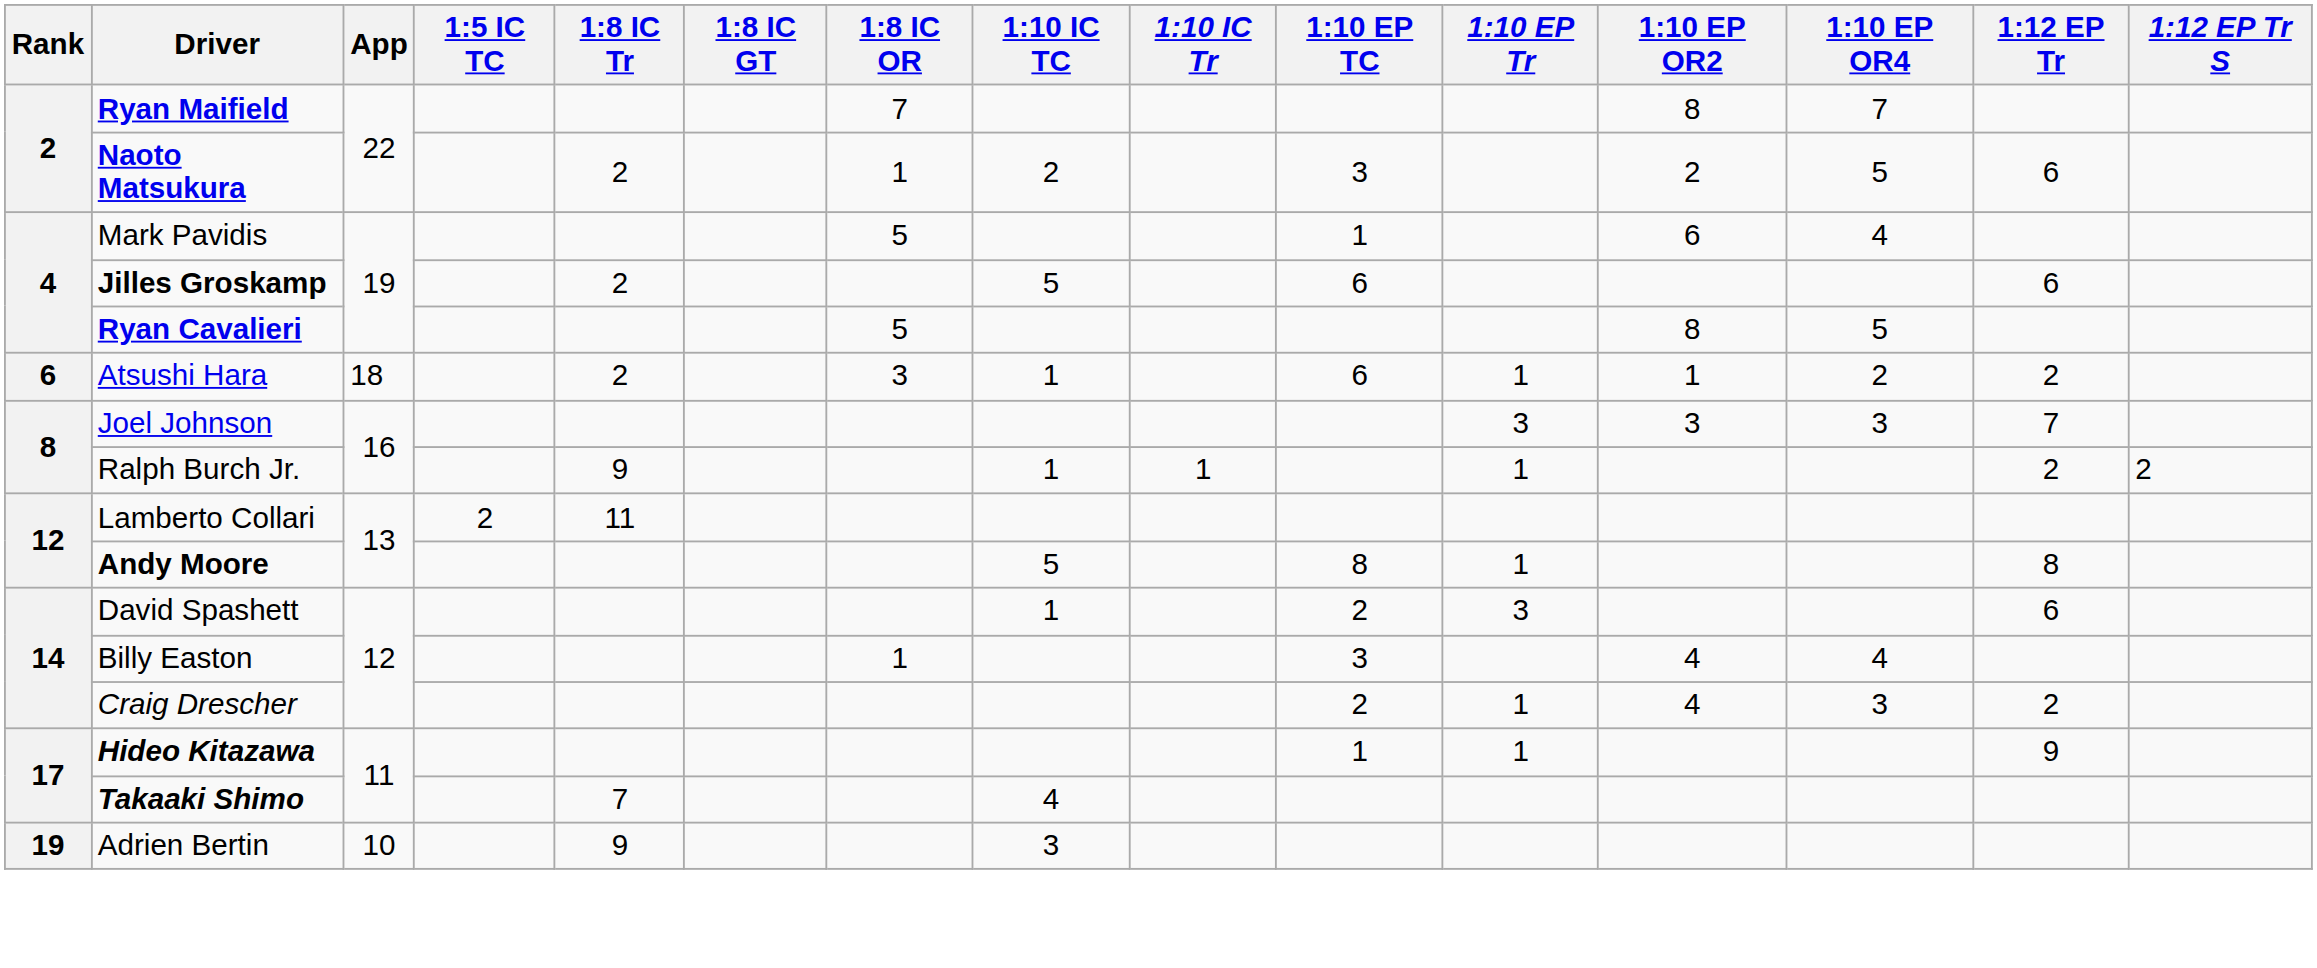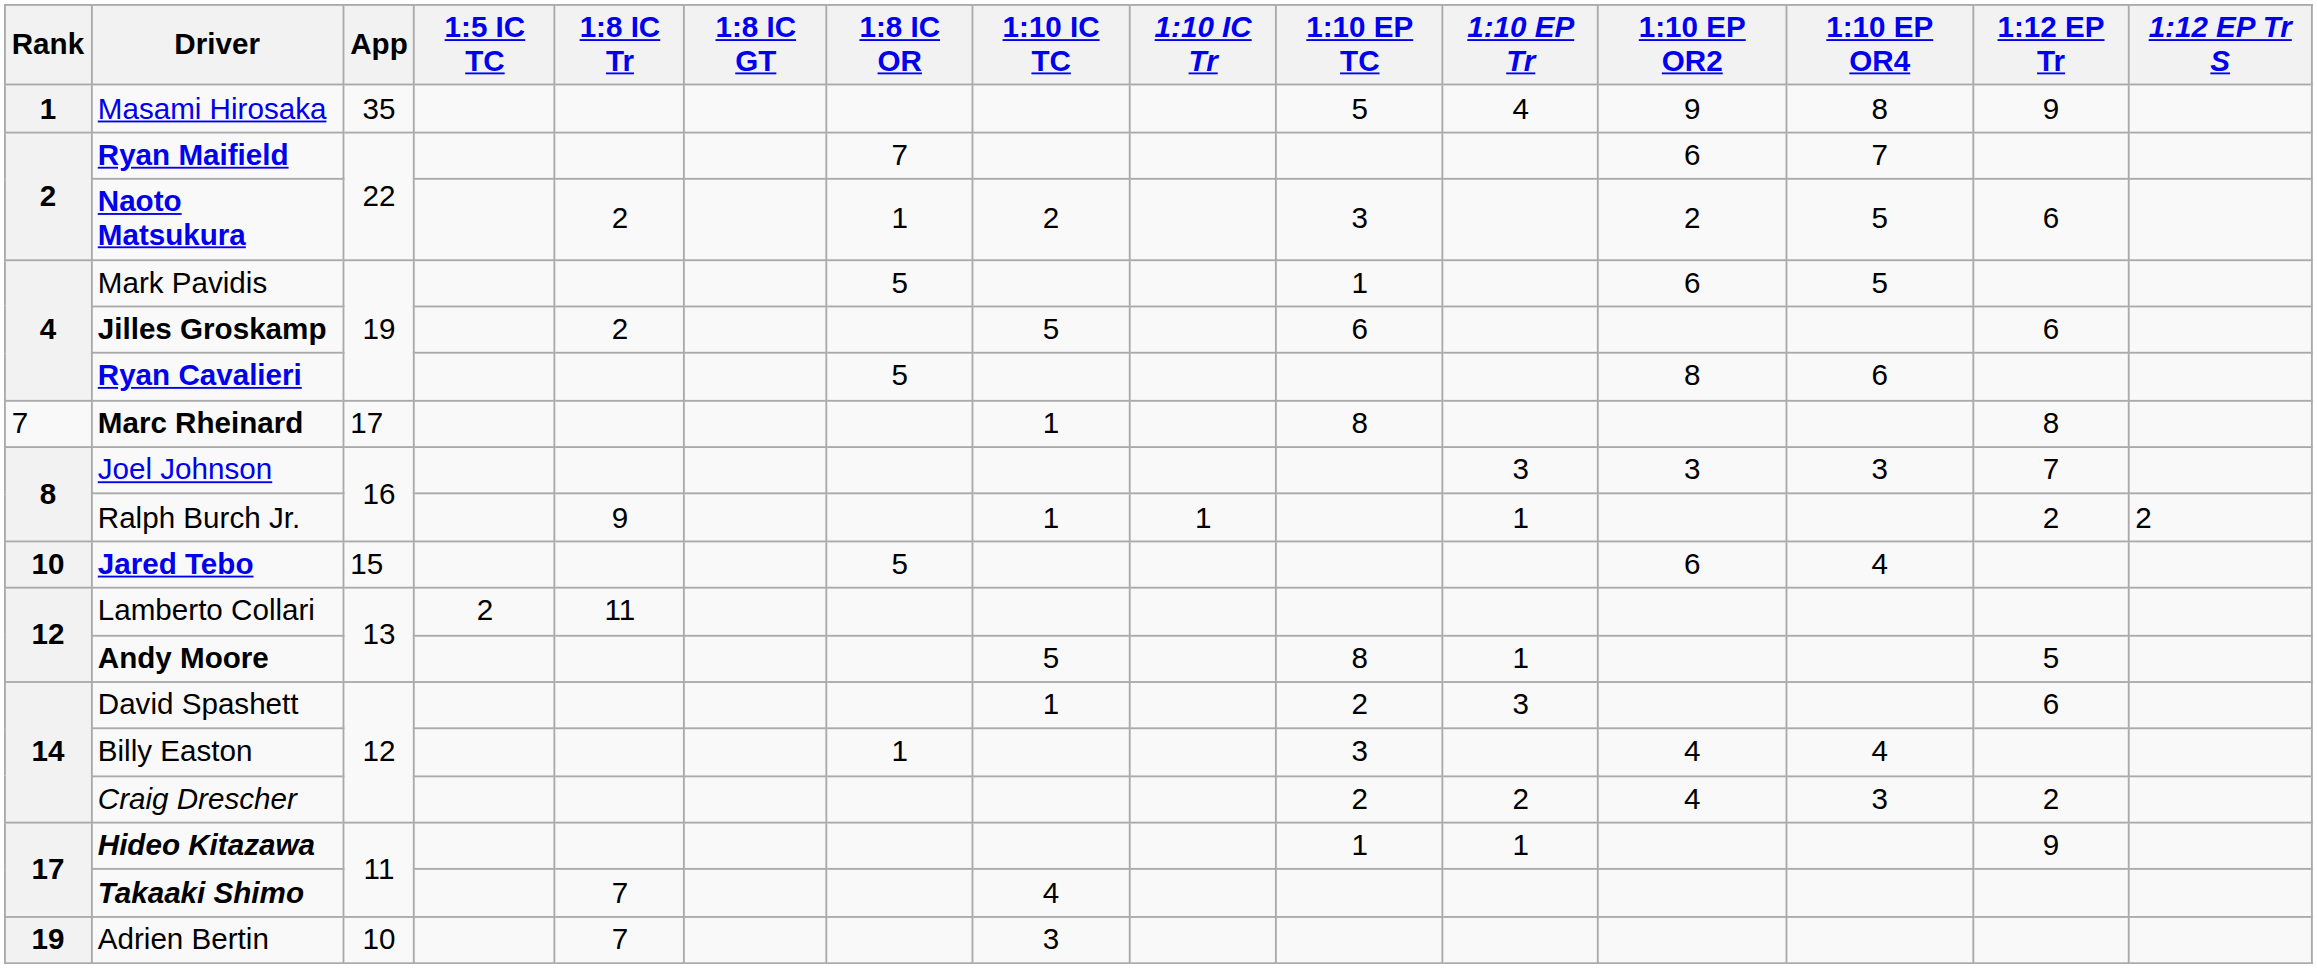 <table class="wikitable">
 <tr>
 <th>Rank</th>
 <th>Driver</th>
 <th>App</th>
 <th><a href='#'>1:5 IC TC</a></th>
 <th><a href='#'>1:8 IC Tr</a></th>
 <th><a href='#'>1:8 IC GT</a></th>
 <th><a href='#'>1:8 IC OR</a></th>
 <th><a href='#'>1:10 IC TC</a></th>
 <th><a href='#'><em>1:10 IC Tr</em></a></th>
 <th><a href='#'>1:10 EP TC</a></th>
 <th><a href='#'><em>1:10 EP Tr</em></a></th>
 <th><a href='#'>1:10 EP OR2</a></th>
 <th><a href='#'>1:10 EP OR4</a></th>
 <th><a href='#'>1:12 EP Tr</a></th>
 <th><a href='#'><em>1:12 EP Tr S</em></a></th>
 </tr>
 <tr>
+<th>1</th>
+<td> <a href='#'>Masami Hirosaka</a></td>
+<td style="text-align:center;">35</td>
+<td style="text-align:center;"></td>
+<td style="text-align:center;"></td>
+<td></td>
+<td style="text-align:center;"></td>
+<td style="text-align:center;"></td>
+<td style="text-align:center;"></td>
+<td style="text-align:center;">5</td>
+<td style="text-align:center;">4</td>
+<td style="text-align:center;">9</td>
+<td style="text-align:center;">8</td>
+<td style="text-align:center;">9</td>
+<td></td>
+</tr>
+<tr>
 <th rowspan="2">2</th>
 <td> <strong><a href='#'>Ryan Maifield</a></strong></td>
 <td rowspan="2" style="text-align:center;">22</td>
 <td style="text-align:center;"></td>
 <td style="text-align:center;"></td>
 <td></td>
 <td style="text-align:center;">7</td>
 <td style="text-align:center;"></td>
 <td style="text-align:center;"></td>
 <td style="text-align:center;"></td>
 <td style="text-align:center;"></td>
-<td style="text-align:center;">8</td>
+<td style="text-align:center;">6</td>
 <td style="text-align:center;">7</td>
 <td style="text-align:center;"></td>
 <td></td>
 </tr>
 <tr>
 <td> <strong><a href='#'>Naoto Matsukura</a></strong></td>
 <td style="text-align:center;"></td>
 <td style="text-align:center;">2</td>
 <td></td>
 <td style="text-align:center;">1</td>
 <td style="text-align:center;">2</td>
 <td style="text-align:center;"></td>
 <td style="text-align:center;">3</td>
 <td style="text-align:center;"></td>
 <td style="text-align:center;">2</td>
 <td style="text-align:center;">5</td>
 <td style="text-align:center;">6</td>
 <td></td>
 </tr>
 <tr>
 <th rowspan="3">4</th>
 <td> Mark Pavidis</td>
 <td rowspan="3" style="text-align:center;">19</td>
 <td style="text-align:center;"></td>
 <td style="text-align:center;"></td>
 <td></td>
 <td style="text-align:center;">5</td>
 <td style="text-align:center;"></td>
 <td style="text-align:center;"></td>
 <td style="text-align:center;">1</td>
 <td style="text-align:center;"></td>
 <td style="text-align:center;">6</td>
-<td style="text-align:center;">4</td>
+<td style="text-align:center;">5</td>
 <td style="text-align:center;"></td>
 <td></td>
 </tr>
 <tr>
 <td> <strong>Jilles Groskamp</strong></td>
 <td style="text-align:center;"></td>
 <td style="text-align:center;">2</td>
 <td></td>
 <td style="text-align:center;"></td>
 <td style="text-align:center;">5</td>
 <td style="text-align:center;"></td>
 <td style="text-align:center;">6</td>
 <td style="text-align:center;"></td>
 <td style="text-align:center;"></td>
 <td style="text-align:center;"></td>
 <td style="text-align:center;">6</td>
 <td></td>
 </tr>
 <tr>
 <td> <strong><a href='#'>Ryan Cavalieri</a></strong></td>
 <td style="text-align:center;"></td>
 <td style="text-align:center;"></td>
 <td></td>
 <td style="text-align:center;">5</td>
 <td style="text-align:center;"></td>
 <td style="text-align:center;"></td>
 <td style="text-align:center;"></td>
 <td style="text-align:center;"></td>
 <td style="text-align:center;">8</td>
-<td style="text-align:center;">5</td>
+<td style="text-align:center;">6</td>
 <td style="text-align:center;"></td>
 <td></td>
 </tr>
 <tr>
-<th>6</th>
-<td> <a href='#'>Atsushi Hara</a></td>
-<td>18</td>
+<td>7</td>
+<td> <strong>Marc Rheinard</strong></td>
+<td>17</td>
 <td style="text-align:center;"></td>
-<td style="text-align:center;">2</td>
+<td style="text-align:center;"></td>
 <td></td>
-<td style="text-align:center;">3</td>
+<td style="text-align:center;"></td>
 <td style="text-align:center;">1</td>
 <td style="text-align:center;"></td>
-<td style="text-align:center;">6</td>
-<td style="text-align:center;">1</td>
-<td style="text-align:center;">1</td>
-<td style="text-align:center;">2</td>
-<td style="text-align:center;">2</td>
+<td style="text-align:center;">8</td>
+<td style="text-align:center;"></td>
+<td style="text-align:center;"></td>
+<td style="text-align:center;"></td>
+<td style="text-align:center;">8</td>
 <td></td>
 </tr>
 <tr>
 <th rowspan="2">8</th>
 <td> <a href='#'>Joel Johnson</a></td>
 <td rowspan="2" style="text-align:center;">16</td>
 <td style="text-align:center;"></td>
 <td style="text-align:center;"></td>
 <td></td>
 <td style="text-align:center;"></td>
 <td style="text-align:center;"></td>
 <td style="text-align:center;"></td>
 <td style="text-align:center;"></td>
 <td style="text-align:center;">3</td>
 <td style="text-align:center;">3</td>
 <td style="text-align:center;">3</td>
 <td style="text-align:center;">7</td>
 <td></td>
 </tr>
 <tr>
 <td> Ralph Burch Jr.</td>
 <td style="text-align:center;"></td>
 <td style="text-align:center;">9</td>
 <td></td>
 <td style="text-align:center;"></td>
 <td style="text-align:center;">1</td>
 <td style="text-align:center;">1</td>
 <td style="text-align:center;"></td>
 <td style="text-align:center;">1</td>
 <td style="text-align:center;"></td>
 <td style="text-align:center;"></td>
 <td style="text-align:center;">2</td>
 <td>2</td>
 </tr>
 <tr>
+<th>10</th>
+<td> <strong><a href='#'>Jared Tebo</a></strong></td>
+<td>15</td>
+<td style="text-align:center;"></td>
+<td style="text-align:center;"></td>
+<td></td>
+<td style="text-align:center;">5</td>
+<td style="text-align:center;"></td>
+<td style="text-align:center;"></td>
+<td style="text-align:center;"></td>
+<td style="text-align:center;"></td>
+<td style="text-align:center;">6</td>
+<td style="text-align:center;">4</td>
+<td style="text-align:center;"></td>
+<td></td>
+</tr>
+<tr>
 <th rowspan="2">12</th>
 <td> Lamberto Collari</td>
 <td rowspan="2" style="text-align:center;">13</td>
 <td style="text-align:center;">2</td>
 <td style="text-align:center;">11</td>
 <td></td>
 <td style="text-align:center;"></td>
 <td style="text-align:center;"></td>
 <td style="text-align:center;"></td>
 <td style="text-align:center;"></td>
 <td style="text-align:center;"></td>
 <td style="text-align:center;"></td>
 <td style="text-align:center;"></td>
 <td style="text-align:center;"></td>
 <td></td>
 </tr>
 <tr>
 <td><strong> Andy Moore</strong></td>
 <td style="text-align:center;"></td>
 <td style="text-align:center;"></td>
 <td></td>
 <td style="text-align:center;"></td>
 <td style="text-align:center;">5</td>
 <td style="text-align:center;"></td>
 <td style="text-align:center;">8</td>
 <td style="text-align:center;">1</td>
 <td style="text-align:center;"></td>
 <td style="text-align:center;"></td>
-<td style="text-align:center;">8</td>
+<td style="text-align:center;">5</td>
 <td></td>
 </tr>
 <tr>
 <th rowspan="3">14</th>
 <td> David Spashett</td>
 <td rowspan="3" style="text-align:center;">12</td>
 <td style="text-align:center;"></td>
 <td style="text-align:center;"></td>
 <td></td>
 <td style="text-align:center;"></td>
 <td style="text-align:center;">1</td>
 <td style="text-align:center;"></td>
 <td style="text-align:center;">2</td>
 <td style="text-align:center;">3</td>
 <td style="text-align:center;"></td>
 <td style="text-align:center;"></td>
 <td style="text-align:center;">6</td>
 <td></td>
 </tr>
 <tr>
 <td> Billy Easton</td>
 <td style="text-align:center;"></td>
 <td style="text-align:center;"></td>
 <td></td>
 <td style="text-align:center;">1</td>
 <td style="text-align:center;"></td>
 <td style="text-align:center;"></td>
 <td style="text-align:center;">3</td>
 <td style="text-align:center;"></td>
 <td style="text-align:center;">4</td>
 <td style="text-align:center;">4</td>
 <td style="text-align:center;"></td>
 <td></td>
 </tr>
 <tr>
 <td> <em>Craig Drescher</em></td>
 <td style="text-align:center;"></td>
 <td style="text-align:center;"></td>
 <td></td>
 <td style="text-align:center;"></td>
 <td style="text-align:center;"></td>
 <td style="text-align:center;"></td>
 <td style="text-align:center;">2</td>
-<td style="text-align:center;">1</td>
+<td style="text-align:center;">2</td>
 <td style="text-align:center;">4</td>
 <td style="text-align:center;">3</td>
 <td style="text-align:center;">2</td>
 <td></td>
 </tr>
 <tr>
 <th rowspan="2">17</th>
 <td> <strong><em>Hideo Kitazawa</em></strong></td>
 <td rowspan="2" style="text-align:center;">11</td>
 <td style="text-align:center;"></td>
 <td style="text-align:center;"></td>
 <td></td>
 <td style="text-align:center;"></td>
 <td style="text-align:center;"></td>
 <td style="text-align:center;"></td>
 <td style="text-align:center;">1</td>
 <td style="text-align:center;">1</td>
 <td style="text-align:center;"></td>
 <td style="text-align:center;"></td>
 <td style="text-align:center;">9</td>
 <td></td>
 </tr>
 <tr>
 <td> <strong><em>Takaaki Shimo</em></strong></td>
 <td style="text-align:center;"></td>
 <td style="text-align:center;">7</td>
 <td></td>
 <td style="text-align:center;"></td>
 <td style="text-align:center;">4</td>
 <td style="text-align:center;"></td>
 <td style="text-align:center;"></td>
 <td style="text-align:center;"></td>
 <td style="text-align:center;"></td>
 <td style="text-align:center;"></td>
 <td style="text-align:center;"></td>
 <td></td>
 </tr>
 <tr>
 <th>19</th>
 <td> Adrien Bertin</td>
 <td style="text-align:center;">10</td>
 <td style="text-align:center;"></td>
-<td style="text-align:center;">9</td>
+<td style="text-align:center;">7</td>
 <td></td>
 <td style="text-align:center;"></td>
 <td style="text-align:center;">3</td>
 <td style="text-align:center;"></td>
 <td style="text-align:center;"></td>
 <td style="text-align:center;"></td>
 <td style="text-align:center;"></td>
 <td style="text-align:center;"></td>
 <td style="text-align:center;"></td>
 <td></td>
 </tr>
 </table>
